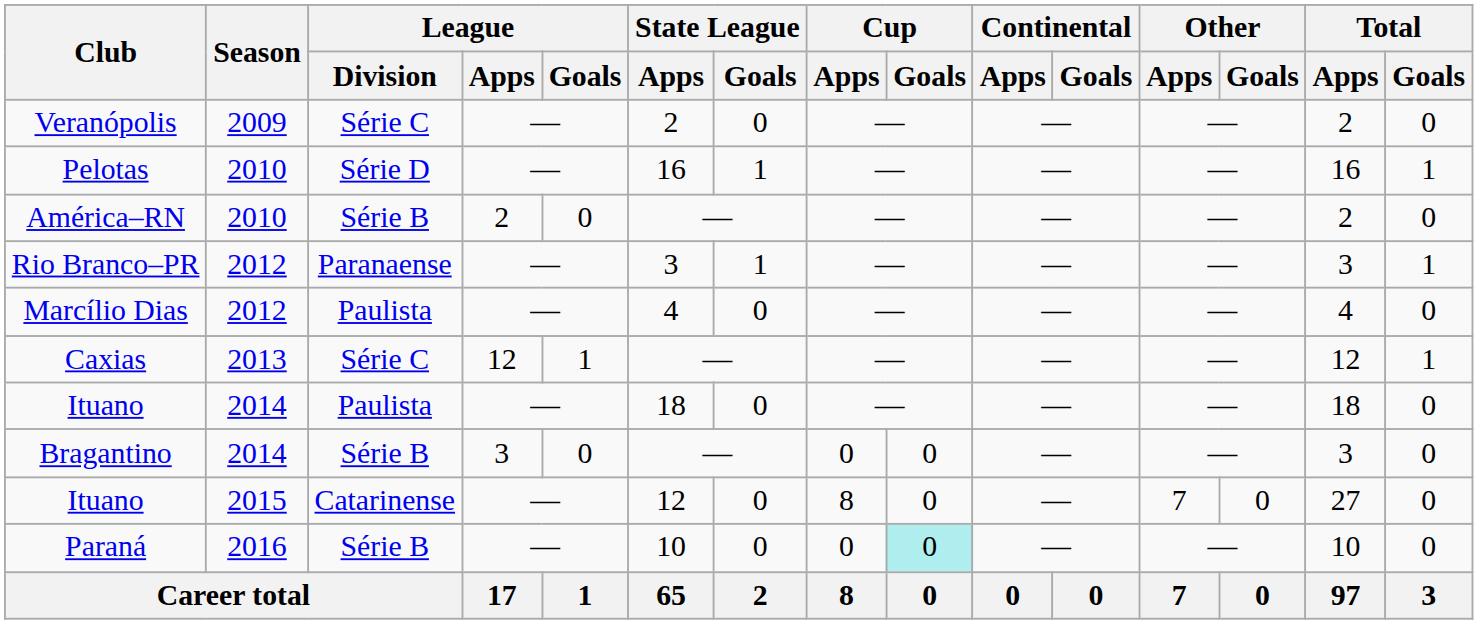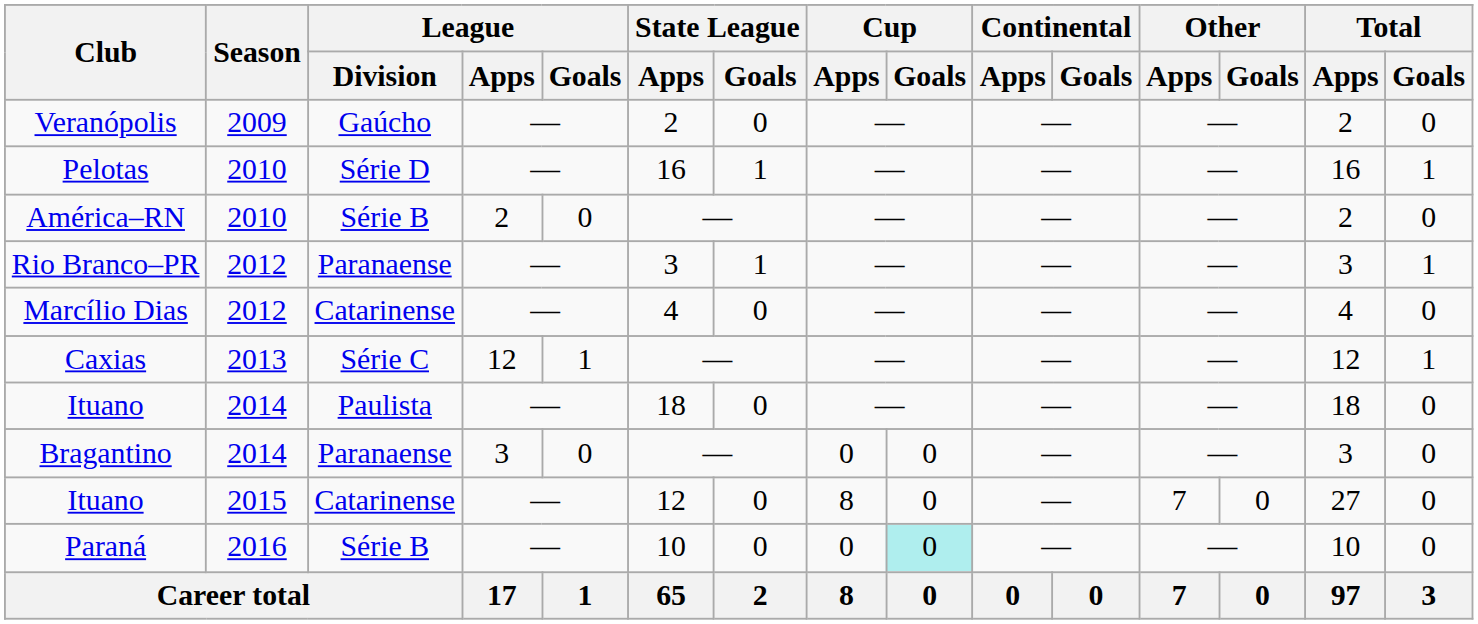 <table class="wikitable" style="text-align: center;">
 <tr>
 <th rowspan="2">Club</th>
 <th rowspan="2">Season</th>
 <th colspan="3">League</th>
 <th colspan="2">State League</th>
 <th colspan="2">Cup</th>
 <th colspan="2">Continental</th>
 <th colspan="2">Other</th>
 <th colspan="2">Total</th>
 </tr>
 <tr>
 <th>Division</th>
 <th>Apps</th>
 <th>Goals</th>
 <th>Apps</th>
 <th>Goals</th>
 <th>Apps</th>
 <th>Goals</th>
 <th>Apps</th>
 <th>Goals</th>
 <th>Apps</th>
 <th>Goals</th>
 <th>Apps</th>
 <th>Goals</th>
 </tr>
 <tr>
 <td align="center"><a href='#'>Veranópolis</a></td>
 <td><a href='#'>2009</a></td>
-<td><a href='#'>Série C</a></td>
+<td><a href='#'>Gaúcho</a></td>
 <td colspan="2">—</td>
 <td>2</td>
 <td>0</td>
 <td colspan="2">—</td>
 <td colspan="2">—</td>
 <td colspan="2">—</td>
 <td>2</td>
 <td>0</td>
 </tr>
 <tr>
 <td align="center"><a href='#'>Pelotas</a></td>
 <td><a href='#'>2010</a></td>
 <td><a href='#'>Série D</a></td>
 <td colspan="2">—</td>
 <td>16</td>
 <td>1</td>
 <td colspan="2">—</td>
 <td colspan="2">—</td>
 <td colspan="2">—</td>
 <td>16</td>
 <td>1</td>
 </tr>
 <tr>
 <td align="center"><a href='#'>América–RN</a></td>
 <td><a href='#'>2010</a></td>
 <td><a href='#'>Série B</a></td>
 <td>2</td>
 <td>0</td>
 <td colspan="2">—</td>
 <td colspan="2">—</td>
 <td colspan="2">—</td>
 <td colspan="2">—</td>
 <td>2</td>
 <td>0</td>
 </tr>
 <tr>
 <td align="center"><a href='#'>Rio Branco–PR</a></td>
 <td><a href='#'>2012</a></td>
 <td><a href='#'>Paranaense</a></td>
 <td colspan="2">—</td>
 <td>3</td>
 <td>1</td>
 <td colspan="2">—</td>
 <td colspan="2">—</td>
 <td colspan="2">—</td>
 <td>3</td>
 <td>1</td>
 </tr>
 <tr>
 <td align="center"><a href='#'>Marcílio Dias</a></td>
 <td><a href='#'>2012</a></td>
-<td><a href='#'>Paulista</a></td>
+<td><a href='#'>Catarinense</a></td>
 <td colspan="2">—</td>
 <td>4</td>
 <td>0</td>
 <td colspan="2">—</td>
 <td colspan="2">—</td>
 <td colspan="2">—</td>
 <td>4</td>
 <td>0</td>
 </tr>
 <tr>
 <td align="center"><a href='#'>Caxias</a></td>
 <td><a href='#'>2013</a></td>
 <td><a href='#'>Série C</a></td>
 <td>12</td>
 <td>1</td>
 <td colspan="2">—</td>
 <td colspan="2">—</td>
 <td colspan="2">—</td>
 <td colspan="2">—</td>
 <td>12</td>
 <td>1</td>
 </tr>
 <tr>
 <td align="center"><a href='#'>Ituano</a></td>
 <td><a href='#'>2014</a></td>
 <td><a href='#'>Paulista</a></td>
 <td colspan="2">—</td>
 <td>18</td>
 <td>0</td>
 <td colspan="2">—</td>
 <td colspan="2">—</td>
 <td colspan="2">—</td>
 <td>18</td>
 <td>0</td>
 </tr>
 <tr>
 <td align="center"><a href='#'>Bragantino</a></td>
 <td><a href='#'>2014</a></td>
-<td><a href='#'>Série B</a></td>
+<td><a href='#'>Paranaense</a></td>
 <td>3</td>
 <td>0</td>
 <td colspan="2">—</td>
 <td>0</td>
 <td>0</td>
 <td colspan="2">—</td>
 <td colspan="2">—</td>
 <td>3</td>
 <td>0</td>
 </tr>
 <tr>
 <td align="center"><a href='#'>Ituano</a></td>
 <td><a href='#'>2015</a></td>
 <td><a href='#'>Catarinense</a></td>
 <td colspan="2">—</td>
 <td>12</td>
 <td>0</td>
 <td>8</td>
 <td>0</td>
 <td colspan="2">—</td>
 <td>7</td>
 <td>0</td>
 <td>27</td>
 <td>0</td>
 </tr>
 <tr>
 <td align="center"><a href='#'>Paraná</a></td>
 <td><a href='#'>2016</a></td>
 <td><a href='#'>Série B</a></td>
 <td colspan="2">—</td>
 <td>10</td>
 <td>0</td>
 <td>0</td>
 <td style="background: paleturquoise;">0</td>
 <td colspan="2">—</td>
 <td colspan="2">—</td>
 <td>10</td>
 <td>0</td>
 </tr>
 <tr>
 <th colspan="3"><strong>Career total</strong></th>
 <th>17</th>
 <th>1</th>
 <th>65</th>
 <th>2</th>
 <th>8</th>
 <th>0</th>
 <th>0</th>
 <th>0</th>
 <th>7</th>
 <th>0</th>
 <th>97</th>
 <th>3</th>
 </tr>
 </table>
